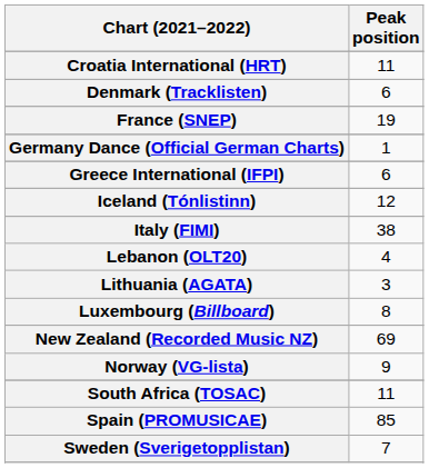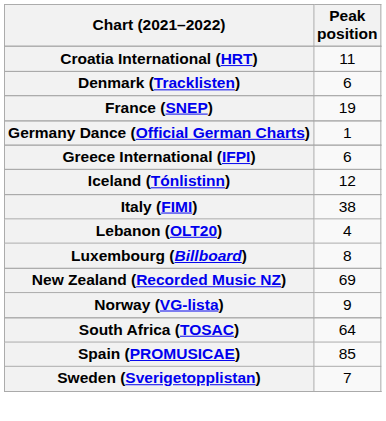 <table class="wikitable sortable plainrowheaders" style="text-align:center">
 <tr>
 <th scope="col">Chart (2021–2022)</th>
 <th scope="col">Peak<br>position</th>
 </tr>
 <tr>
 </tr>
 <tr>
 </tr>
 <tr>
 </tr>
 <tr>
 </tr>
 <tr>
 </tr>
 <tr>
 </tr>
 <tr>
 </tr>
 <tr>
 <th scope="row">Croatia International (<a href='#'>HRT</a>)</th>
 <td>11</td>
 </tr>
 <tr>
 </tr>
 <tr>
 </tr>
 <tr>
 <th scope="row">Denmark (<a href='#'>Tracklisten</a>)</th>
 <td>6</td>
 </tr>
 <tr>
 </tr>
 <tr>
 <th scope="row">France (<a href='#'>SNEP</a>)</th>
 <td>19</td>
 </tr>
 <tr>
 </tr>
 <tr>
 <th scope="row">Germany Dance (<a href='#'>Official German Charts</a>)</th>
 <td>1</td>
 </tr>
 <tr>
 </tr>
 <tr>
 <th scope="row">Greece International (<a href='#'>IFPI</a>)</th>
 <td>6</td>
 </tr>
 <tr>
 </tr>
 <tr>
 </tr>
 <tr>
 </tr>
 <tr>
 <th scope="row">Iceland (<a href='#'>Tónlistinn</a>)</th>
 <td>12</td>
 </tr>
 <tr>
 </tr>
 <tr>
 <th scope="row">Italy (<a href='#'>FIMI</a>)</th>
 <td>38</td>
 </tr>
 <tr>
 <th scope="row">Lebanon (<a href='#'>OLT20</a>)</th>
 <td>4</td>
 </tr>
 <tr>
-<th scope="row">Lithuania (<a href='#'>AGATA</a>)</th>
-<td>3</td>
-</tr>
-<tr>
 <th scope="row">Luxembourg (<em><a href='#'>Billboard</a></em>)</th>
 <td>8</td>
 </tr>
 <tr>
 </tr>
 <tr>
 </tr>
 <tr>
 <th scope="row">New Zealand (<a href='#'>Recorded Music NZ</a>)</th>
 <td>69</td>
 </tr>
 <tr>
 <th scope="row">Norway (<a href='#'>VG-lista</a>)</th>
 <td>9</td>
 </tr>
 <tr>
 </tr>
 <tr>
 </tr>
 <tr>
 </tr>
 <tr>
 </tr>
 <tr>
 </tr>
 <tr>
 </tr>
 <tr>
 <th scope="row">South Africa (<a href='#'>TOSAC</a>)</th>
-<td>11</td>
+<td>64</td>
 </tr>
 <tr>
 <th scope="row">Spain (<a href='#'>PROMUSICAE</a>)</th>
 <td>85</td>
 </tr>
 <tr>
 <th scope="row">Sweden (<a href='#'>Sverigetopplistan</a>)</th>
 <td>7</td>
 </tr>
 <tr>
 </tr>
 <tr>
 </tr>
 <tr>
 </tr>
 <tr>
 </tr>
 <tr>
 </tr>
 </table>
